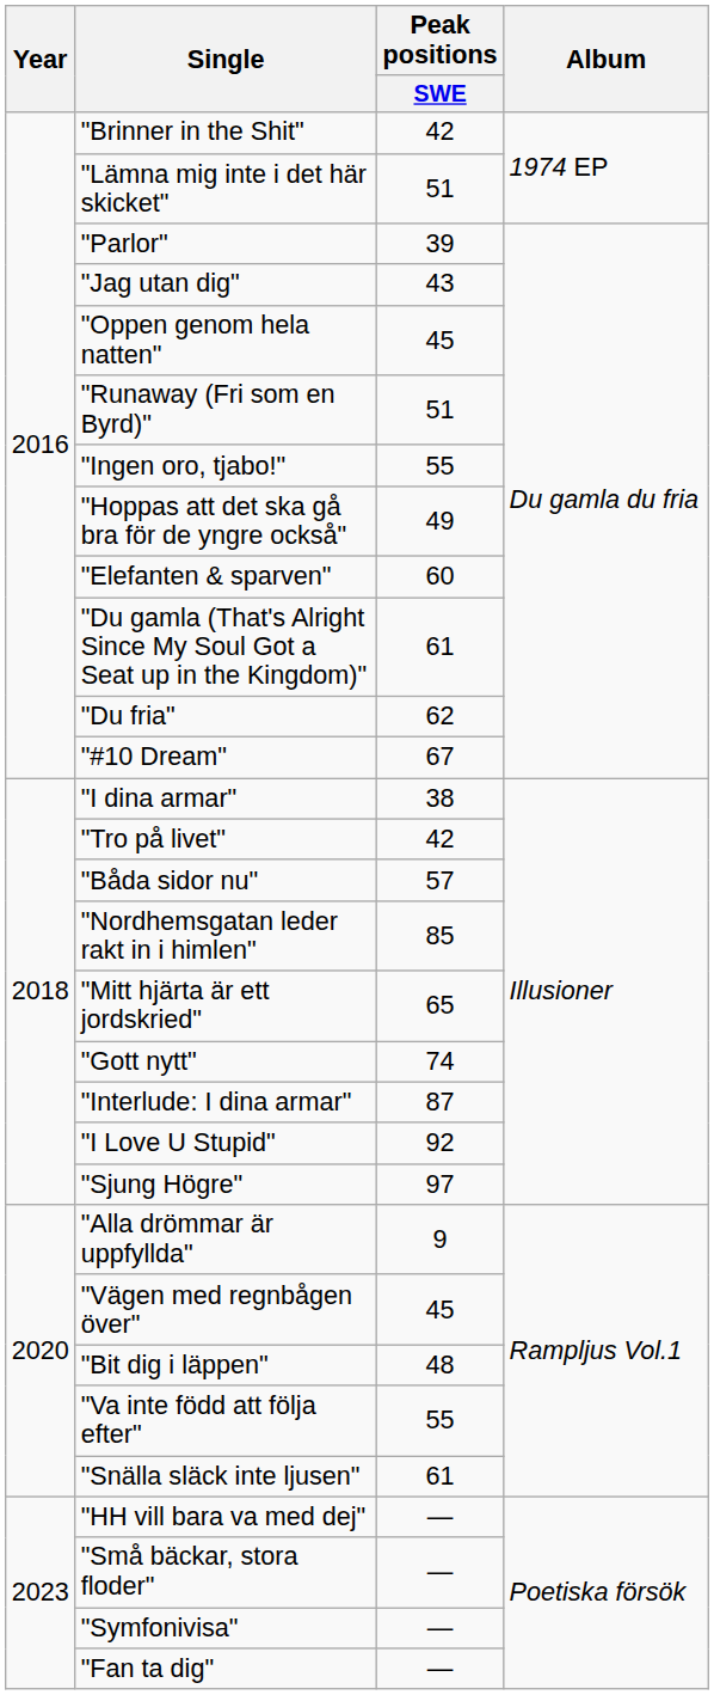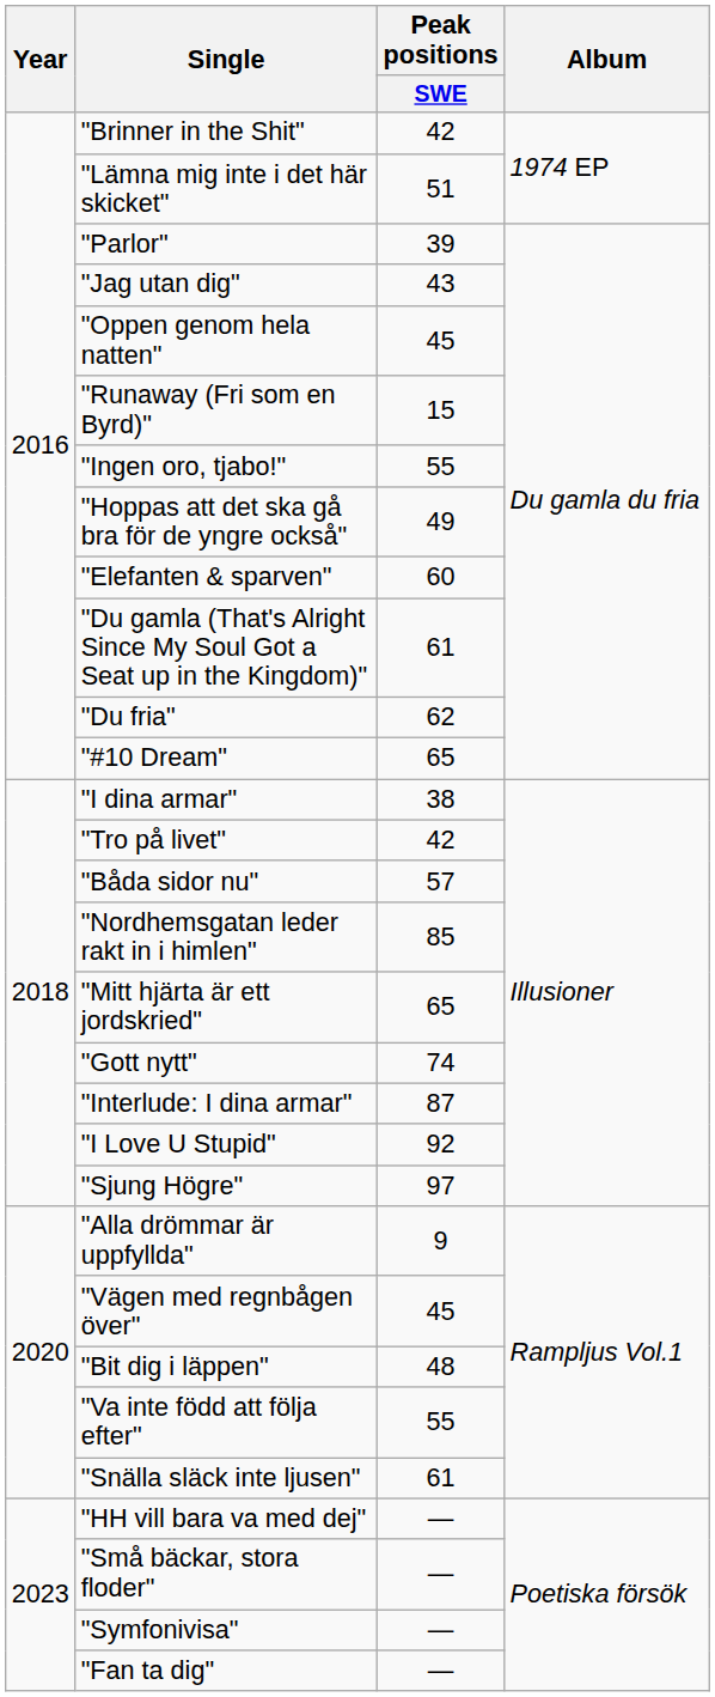 <table class="wikitable">
 <tr>
 <th rowspan="2" style="text-align:center; width:10px;">Year</th>
 <th rowspan="2" style="text-align:center; width:180px;">Single</th>
 <th style="text-align:center; width:20px;">Peak positions</th>
 <th rowspan="2" style="text-align:center; width:120px;">Album</th>
 </tr>
 <tr>
 <th scope="col" style="width:3em;font-size:90%;"><a href='#'>SWE</a><br></th>
 </tr>
 <tr>
 <td style="text-align:center;" rowspan="12">2016</td>
 <td>"Brinner in the Shit"</td>
 <td style="text-align:center;">42</td>
 <td rowspan="2"><em>1974</em> EP</td>
 </tr>
 <tr>
 <td>"Lämna mig inte i det här skicket"</td>
 <td style="text-align:center;">51</td>
 </tr>
 <tr>
 <td>"Parlor"</td>
 <td style="text-align:center;">39</td>
 <td rowspan="10"><em>Du gamla du fria</em></td>
 </tr>
 <tr>
 <td>"Jag utan dig"</td>
 <td style="text-align:center;">43</td>
 </tr>
 <tr>
 <td>"Oppen genom hela natten"</td>
 <td style="text-align:center;">45</td>
 </tr>
 <tr>
 <td>"Runaway (Fri som en Byrd)"</td>
-<td style="text-align:center;">51</td>
+<td style="text-align:center;">15</td>
 </tr>
 <tr>
 <td>"Ingen oro, tjabo!"</td>
 <td style="text-align:center;">55</td>
 </tr>
 <tr>
 <td>"Hoppas att det ska gå bra för de yngre också"</td>
 <td style="text-align:center;">49</td>
 </tr>
 <tr>
 <td>"Elefanten & sparven"</td>
 <td style="text-align:center;">60</td>
 </tr>
 <tr>
 <td>"Du gamla (That's Alright Since My Soul Got a Seat up in the Kingdom)"</td>
 <td style="text-align:center;">61</td>
 </tr>
 <tr>
 <td>"Du fria"</td>
 <td style="text-align:center;">62</td>
 </tr>
 <tr>
 <td>"#10 Dream"</td>
-<td style="text-align:center;">67</td>
+<td style="text-align:center;">65</td>
 </tr>
 <tr>
 <td style="text-align:center;" rowspan="9">2018</td>
 <td>"I dina armar"</td>
 <td style="text-align:center;">38</td>
 <td rowspan="9"><em>Illusioner</em></td>
 </tr>
 <tr>
 <td>"Tro på livet"</td>
 <td style="text-align:center;">42</td>
 </tr>
 <tr>
 <td>"Båda sidor nu"</td>
 <td style="text-align:center;">57</td>
 </tr>
 <tr>
 <td>"Nordhemsgatan leder rakt in i himlen"</td>
 <td style="text-align:center;">85</td>
 </tr>
 <tr>
 <td>"Mitt hjärta är ett jordskried"</td>
 <td style="text-align:center;">65</td>
 </tr>
 <tr>
 <td>"Gott nytt"</td>
 <td style="text-align:center;">74</td>
 </tr>
 <tr>
 <td>"Interlude: I dina armar"</td>
 <td style="text-align:center;">87</td>
 </tr>
 <tr>
 <td>"I Love U Stupid"</td>
 <td style="text-align:center;">92</td>
 </tr>
 <tr>
 <td>"Sjung Högre"</td>
 <td style="text-align:center;">97</td>
 </tr>
 <tr>
 <td rowspan="5">2020</td>
 <td>"Alla drömmar är uppfyllda"</td>
 <td style="text-align:center;">9<br></td>
 <td rowspan="5"><em>Rampljus Vol.1</em></td>
 </tr>
 <tr>
 <td>"Vägen med regnbågen över"</td>
 <td style="text-align:center;">45<br></td>
 </tr>
 <tr>
 <td>"Bit dig i läppen"</td>
 <td style="text-align:center;">48<br></td>
 </tr>
 <tr>
 <td>"Va inte född att följa efter"</td>
 <td style="text-align:center;">55<br></td>
 </tr>
 <tr>
 <td>"Snälla släck inte ljusen"</td>
 <td style="text-align:center;">61<br></td>
 </tr>
 <tr>
 <td rowspan="4">2023</td>
 <td>"HH vill bara va med dej"</td>
 <td style="text-align:center;">—</td>
 <td rowspan="4"><em>Poetiska försök</em></td>
 </tr>
 <tr>
 <td>"Små bäckar, stora floder"</td>
 <td style="text-align:center;">—</td>
 </tr>
 <tr>
 <td>"Symfonivisa"</td>
 <td style="text-align:center;">—</td>
 </tr>
 <tr>
 <td>"Fan ta dig"</td>
 <td style="text-align:center;">—</td>
 </tr>
 </table>
